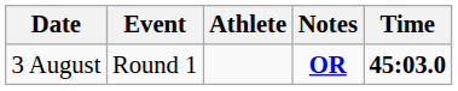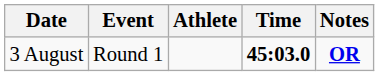 <table class=wikitable style=text-align:center>
 <tr>
 <th>Date</th>
 <th>Event</th>
 <th>Athlete</th>
+<th>Time</th>
 <th>Notes</th>
-<th>Time</th>
 </tr>
 <tr>
 <td>3 August</td>
 <td>Round 1</td>
 <td align=left></td>
+<td><strong>45:03.0</strong></td>
 <td><strong><a href='#'>OR</a></strong></td>
-<td><strong>45:03.0</strong></td>
 </tr>
 </table>
